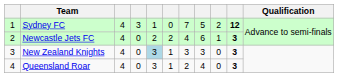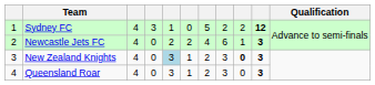 <table class="wikitable" style="font-size:90%; text-align:center;">
 <tr>
 <th width=20></th>
 <th width=150>Team</th>
 <th width=20></th>
 <th width=20></th>
 <th width=20></th>
 <th width=20></th>
 <th width=20></th>
 <th width=20></th>
 <th width=20></th>
 <th width=20></th>
 <th>Qualification</th>
 </tr>
 <tr style="background:#ccffcc;">
 <td>1</td>
 <td style="text-align:left;"><a href='#'>Sydney FC</a></td>
 <td>4</td>
 <td>3</td>
 <td>1</td>
 <td>0</td>
-<td>7</td>
 <td>5</td>
+<td>2</td>
 <td>2</td>
 <td><strong>12</strong></td>
 <td rowspan=2>Advance to semi-finals</td>
 </tr>
 <tr style="background:#ccffcc;">
 <td>2</td>
 <td style="text-align:left;"><a href='#'>Newcastle Jets FC</a></td>
 <td>4</td>
 <td>0</td>
 <td>2</td>
 <td>2</td>
 <td>4</td>
 <td>6</td>
 <td>1</td>
 <td><strong>3</strong></td>
 </tr>
 <tr>
 <td>3</td>
 <td style="text-align:left;"><a href='#'>New Zealand Knights</a></td>
 <td>4</td>
 <td>0</td>
 <td style="background: lightblue;">3</td>
 <td>1</td>
+<td>2</td>
 <td>3</td>
-<td>3</td>
-<td>0</td>
+<td><strong>0</strong></td>
 <td><strong>3</strong></td>
 </tr>
 <tr>
 <td>4</td>
 <td style="text-align:left;"><a href='#'>Queensland Roar</a></td>
 <td>4</td>
 <td>0</td>
 <td>3</td>
 <td>1</td>
 <td>2</td>
-<td>4</td>
+<td>3</td>
 <td>0</td>
 <td><strong>3</strong></td>
 </tr>
 </table>
